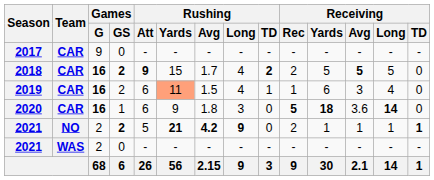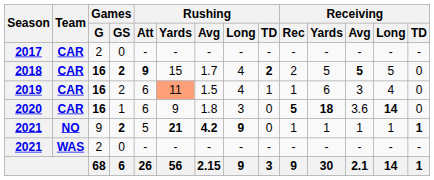 <table class= "wikitable" style="text-align:center;">
 <tr>
 <th rowspan="2">Season</th>
 <th rowspan="2">Team</th>
 <th colspan="2">Games</th>
 <th colspan="5">Rushing</th>
 <th colspan="5">Receiving</th>
 </tr>
 <tr>
 <th>G</th>
 <th>GS</th>
 <th>Att</th>
 <th>Yards</th>
 <th>Avg</th>
 <th>Long</th>
 <th>TD</th>
 <th>Rec</th>
 <th>Yards</th>
 <th>Avg</th>
 <th>Long</th>
 <th>TD</th>
 </tr>
 <tr>
 <th><a href='#'>2017</a></th>
 <th><a href='#'>CAR</a></th>
-<td>9</td>
+<td>2</td>
 <td 9>0</td>
 <td>-</td>
 <td>-</td>
 <td>-</td>
 <td>-</td>
 <td>-</td>
 <td>-</td>
 <td>-</td>
 <td>-</td>
 <td>-</td>
 <td>-</td>
 </tr>
 <tr>
 <th><a href='#'>2018</a></th>
 <th><a href='#'>CAR</a></th>
 <td><strong>16</strong></td>
 <td><strong>2</strong></td>
 <td><strong>9</strong></td>
 <td>15</td>
 <td>1.7</td>
 <td>4</td>
 <td><strong>2</strong></td>
 <td>2</td>
 <td>5</td>
 <td><strong>5</strong></td>
 <td>5</td>
 <td>0</td>
 </tr>
 <tr>
 <th><a href='#'>2019</a></th>
 <th><a href='#'>CAR</a></th>
 <td><strong>16</strong></td>
 <td>2</td>
 <td>6</td>
 <td style="background: lightsalmon;">11</td>
 <td>1.5</td>
 <td>4</td>
 <td>1</td>
 <td>1</td>
 <td>6</td>
 <td>3</td>
 <td>4</td>
 <td>0</td>
 </tr>
 <tr>
 <th><a href='#'>2020</a></th>
 <th><a href='#'>CAR</a></th>
 <td><strong>16</strong></td>
 <td>1</td>
 <td>6</td>
 <td>9</td>
 <td>1.8</td>
 <td>3</td>
 <td>0</td>
 <td><strong>5</strong></td>
 <td><strong>18</strong></td>
 <td>3.6</td>
 <td><strong>14</strong></td>
 <td>0</td>
 </tr>
 <tr>
 <th><a href='#'>2021</a></th>
 <th><a href='#'>NO</a></th>
-<td>2</td>
+<td>9</td>
 <td><strong>2</strong></td>
 <td>5</td>
 <td><strong>21</strong></td>
 <td><strong>4.2</strong></td>
 <td><strong>9</strong></td>
 <td>0</td>
-<td>2</td>
+<td>1</td>
 <td>1</td>
 <td>1</td>
 <td>1</td>
 <td><strong>1</strong></td>
 </tr>
 <tr>
 <th><a href='#'>2021</a></th>
 <th><a href='#'>WAS</a></th>
 <td>2</td>
 <td>0</td>
 <td>-</td>
 <td>-</td>
 <td>-</td>
 <td>-</td>
 <td>-</td>
 <td>-</td>
 <td>-</td>
 <td>-</td>
 <td>-</td>
 <td>-</td>
 </tr>
 <tr class="sortbottom">
 <th colspan=2></th>
 <th>68</th>
 <th>6</th>
 <th>26</th>
 <th>56</th>
 <th>2.15</th>
 <th>9</th>
 <th>3</th>
 <th>9</th>
 <th>30</th>
 <th>2.1</th>
 <th>14</th>
 <th>1</th>
 </tr>
 </table>
